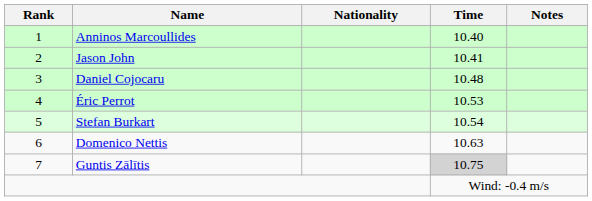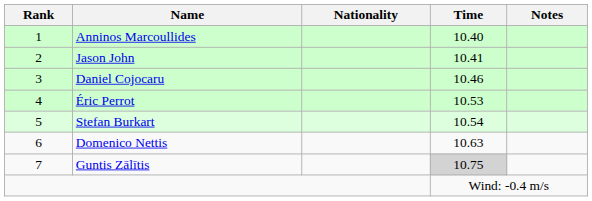 <table class="wikitable sortable" style="text-align:center;width: 55%">
 <tr>
 <th>Rank</th>
 <th>Name</th>
 <th>Nationality</th>
 <th>Time</th>
 <th>Notes</th>
 </tr>
 <tr bgcolor=ccffcc>
 <td>1</td>
 <td align=left><a href='#'>Anninos Marcoullides</a></td>
 <td align=left></td>
 <td>10.40</td>
 <td></td>
 </tr>
 <tr bgcolor=ccffcc>
 <td>2</td>
 <td align=left><a href='#'>Jason John</a></td>
 <td align=left></td>
 <td>10.41</td>
 <td></td>
 </tr>
 <tr bgcolor=ccffcc>
 <td>3</td>
 <td align=left><a href='#'>Daniel Cojocaru</a></td>
 <td align=left></td>
-<td>10.48</td>
+<td>10.46</td>
 <td></td>
 </tr>
 <tr bgcolor=ccffcc>
 <td>4</td>
 <td align=left><a href='#'>Éric Perrot</a></td>
 <td align=left></td>
 <td>10.53</td>
 <td></td>
 </tr>
 <tr bgcolor=ddffdd>
 <td>5</td>
 <td align=left><a href='#'>Stefan Burkart</a></td>
 <td align=left></td>
 <td>10.54</td>
 <td></td>
 </tr>
 <tr>
 <td>6</td>
 <td align=left><a href='#'>Domenico Nettis</a></td>
 <td align=left></td>
 <td>10.63</td>
 <td></td>
 </tr>
 <tr>
 <td>7</td>
 <td align=left><a href='#'>Guntis Zālītis</a></td>
 <td align=left></td>
 <td style="background: lightgrey;">10.75</td>
 <td></td>
 </tr>
 <tr>
 <td colspan="3"></td>
 <td colspan="2">Wind: -0.4 m/s</td>
 </tr>
 </table>
